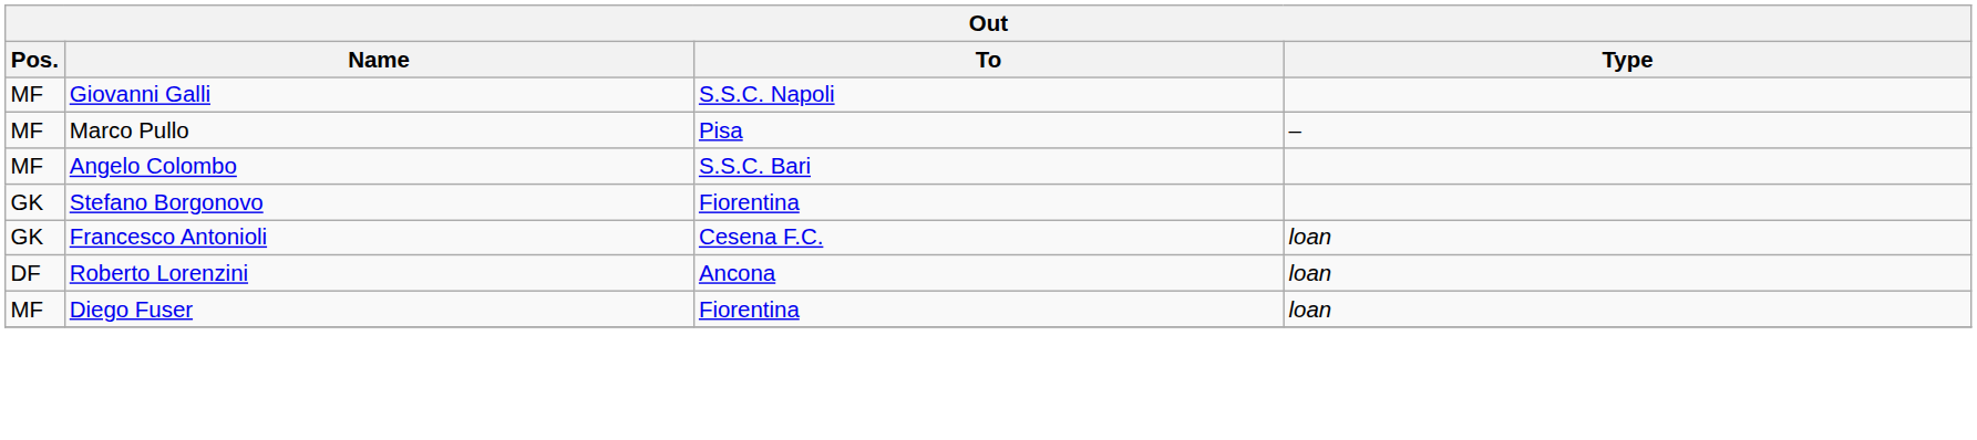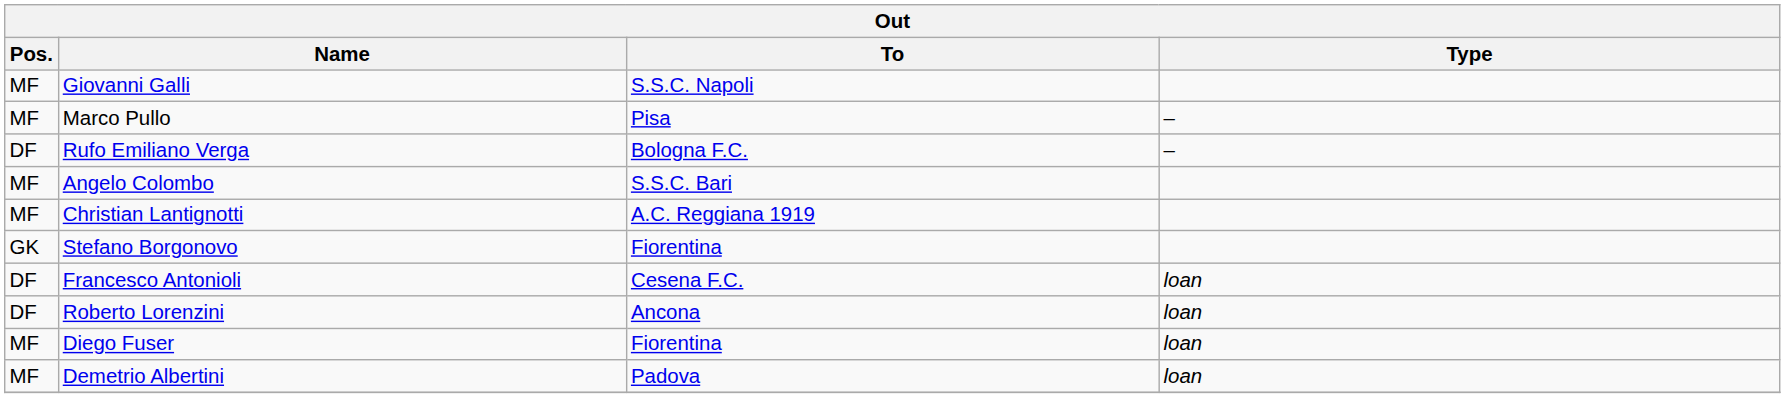 <table class="wikitable" style="font-size:90%;width:99%;">
 <tr>
 <th colspan="4">Out</th>
 </tr>
 <tr>
 <th width=3%>Pos.</th>
 <th width=32%>Name</th>
 <th width=30%>To</th>
 <th width=35%>Type</th>
 </tr>
 <tr>
 <td>MF</td>
 <td><a href='#'>Giovanni Galli</a></td>
 <td><a href='#'>S.S.C. Napoli</a></td>
 <td></td>
 </tr>
 <tr>
 <td>MF</td>
 <td>Marco Pullo</td>
 <td><a href='#'>Pisa</a></td>
 <td>–</td>
 </tr>
 <tr>
+<td>DF</td>
+<td><a href='#'>Rufo Emiliano Verga</a></td>
+<td><a href='#'>Bologna F.C.</a></td>
+<td>–</td>
+</tr>
+<tr>
 <td>MF</td>
 <td><a href='#'>Angelo Colombo</a></td>
 <td><a href='#'>S.S.C. Bari</a></td>
+<td></td>
+</tr>
+<tr>
+<td>MF</td>
+<td><a href='#'>Christian Lantignotti</a></td>
+<td><a href='#'>A.C. Reggiana 1919</a></td>
 <td></td>
 </tr>
 <tr>
 <td>GK</td>
 <td><a href='#'>Stefano Borgonovo</a></td>
 <td><a href='#'>Fiorentina</a></td>
 <td></td>
 </tr>
 <tr>
-<td>GK</td>
+<td>DF</td>
 <td><a href='#'>Francesco Antonioli</a></td>
 <td><a href='#'>Cesena F.C.</a></td>
 <td><em>loan</em></td>
 </tr>
 <tr>
 <td>DF</td>
 <td><a href='#'>Roberto Lorenzini</a></td>
 <td><a href='#'>Ancona</a></td>
 <td><em>loan</em></td>
 </tr>
 <tr>
 <td>MF</td>
 <td><a href='#'>Diego Fuser</a></td>
 <td><a href='#'>Fiorentina</a></td>
 <td><em>loan</em></td>
 </tr>
 <tr>
+<td>MF</td>
+<td><a href='#'>Demetrio Albertini</a></td>
+<td><a href='#'>Padova</a></td>
+<td><em>loan</em></td>
+</tr>
+<tr>
 </tr>
 </table>
